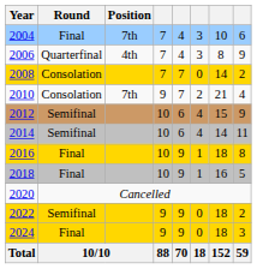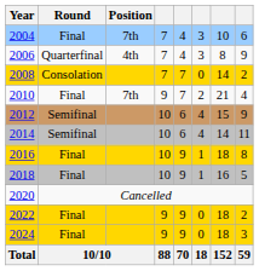 <table class="wikitable" style="text-align: center;">
 <tr>
 <th>Year</th>
 <th>Round</th>
 <th>Position</th>
 <th width="15"></th>
 <th width="15"></th>
 <th width="15"></th>
 <th></th>
 <th></th>
 </tr>
 <tr bgcolor=#9acdff>
 <td> <a href='#'>2004</a></td>
 <td>Final</td>
 <td>7th</td>
 <td>7</td>
 <td>4</td>
 <td>3</td>
 <td>10</td>
 <td>6</td>
 </tr>
 <tr>
 <td> <a href='#'>2006</a></td>
 <td>Quarterfinal</td>
 <td>4th</td>
 <td>7</td>
 <td>4</td>
 <td>3</td>
 <td>8</td>
 <td>9</td>
 </tr>
 <tr bgcolor=gold>
 <td> <a href='#'>2008</a></td>
 <td>Consolation</td>
 <td></td>
 <td>7</td>
 <td>7</td>
 <td>0</td>
 <td>14</td>
 <td>2</td>
 </tr>
 <tr>
 <td> <a href='#'>2010</a></td>
-<td>Consolation</td>
+<td>Final</td>
 <td>7th</td>
 <td>9</td>
 <td>7</td>
 <td>2</td>
 <td>21</td>
 <td>4</td>
 </tr>
 <tr bgcolor=cc9966>
 <td> <a href='#'>2012</a></td>
 <td>Semifinal</td>
 <td></td>
 <td>10</td>
 <td>6</td>
 <td>4</td>
 <td>15</td>
 <td>9</td>
 </tr>
 <tr bgcolor=silver>
 <td> <a href='#'>2014</a></td>
 <td>Semifinal</td>
 <td></td>
 <td>10</td>
 <td>6</td>
 <td>4</td>
 <td>14</td>
 <td>11</td>
 </tr>
 <tr bgcolor=gold>
 <td> <a href='#'>2016</a></td>
 <td>Final</td>
 <td></td>
 <td>10</td>
 <td>9</td>
 <td>1</td>
 <td>18</td>
 <td>8</td>
 </tr>
 <tr bgcolor=silver>
 <td> <a href='#'>2018</a></td>
 <td>Final</td>
 <td></td>
 <td>10</td>
 <td>9</td>
 <td>1</td>
 <td>16</td>
 <td>5</td>
 </tr>
 <tr>
 <td> <a href='#'>2020</a></td>
 <td colspan=7><em>Cancelled</em></td>
 </tr>
 <tr bgcolor=gold>
 <td> <a href='#'>2022</a></td>
-<td>Semifinal</td>
+<td>Final</td>
 <td></td>
 <td>9</td>
 <td>9</td>
 <td>0</td>
 <td>18</td>
 <td>2</td>
 </tr>
 <tr bgcolor=gold>
 <td> <a href='#'>2024</a></td>
 <td>Final</td>
 <td></td>
 <td>9</td>
 <td>9</td>
 <td>0</td>
 <td>18</td>
 <td>3</td>
 </tr>
 <tr>
 <th>Total</th>
 <th colspan="2">10/10</th>
 <th>88</th>
 <th>70</th>
 <th>18</th>
 <th>152</th>
 <th>59</th>
 </tr>
 </table>
